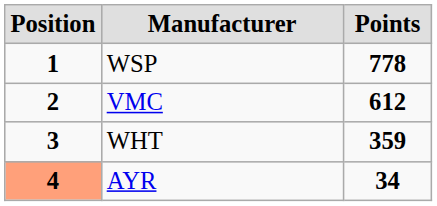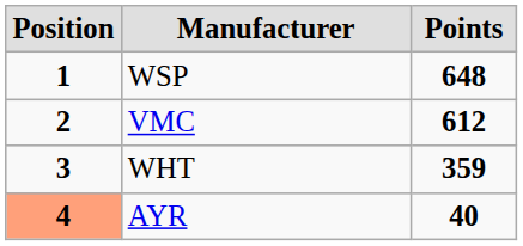 <table class="wikitable">
 <tr align="center" style="background:#dfdfdf;">
 <td width="50"><strong>Position</strong></td>
 <td width="150"><strong>Manufacturer</strong></td>
 <td width="50"><strong>Points</strong></td>
 </tr>
 <tr align="center">
 <td><strong>1</strong></td>
 <td align="left">WSP</td>
-<td><strong>778</strong></td>
+<td><strong>648</strong></td>
 </tr>
 <tr align="center">
 <td><strong>2</strong></td>
 <td align="left"><a href='#'>VMC</a></td>
 <td><strong>612</strong></td>
 </tr>
 <tr align="center">
 <td><strong>3</strong></td>
 <td align="left">WHT</td>
 <td><strong>359</strong></td>
 </tr>
 <tr align="center">
 <td style="background: lightsalmon;"><strong>4</strong></td>
 <td align="left"><a href='#'>AYR</a></td>
-<td><strong>34</strong></td>
+<td><strong>40</strong></td>
 </tr>
 </table>
